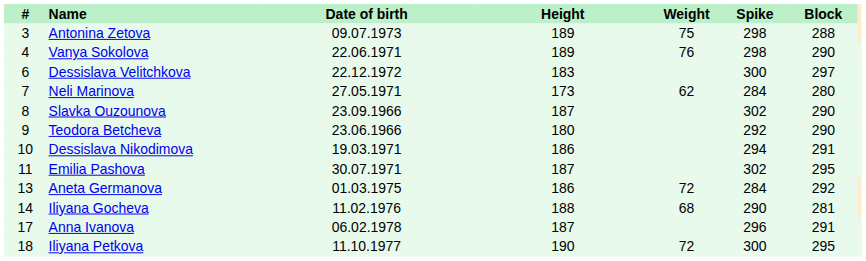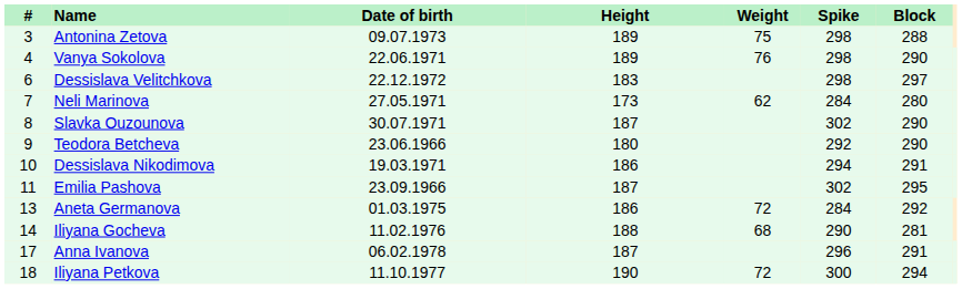 <table border=0 cellpadding=2 cellspacing=0  |- bgcolor=#FFECCE style="text-align:center; font-size:90%;" width=100%>
 <tr bgcolor=#BBF0C9>
 <th width=5%>#</th>
 <th width=25% align=left>Name</th>
 <th width=25%>Date of birth</th>
 <th width=21%>Height</th>
 <th width=8%>Weight</th>
 <th width=8%>Spike</th>
 <th width=8%>Block</th>
 </tr>
 <tr bgcolor=#E7FAEC>
 <td>3</td>
 <td align=left><a href='#'>Antonina Zetova</a></td>
 <td>09.07.1973</td>
 <td>189</td>
 <td>75</td>
 <td>298</td>
 <td>288</td>
 </tr>
 <tr bgcolor=#E7FAEC>
 <td>4</td>
 <td align=left><a href='#'>Vanya Sokolova</a></td>
 <td>22.06.1971</td>
 <td>189</td>
 <td>76</td>
 <td>298</td>
 <td>290</td>
 <td></td>
 </tr>
 <tr bgcolor=#E7FAEC>
 <td>6</td>
 <td align=left><a href='#'>Dessislava Velitchkova</a></td>
 <td>22.12.1972</td>
 <td>183</td>
 <td></td>
-<td>300</td>
+<td>298</td>
 <td>297</td>
 <td></td>
 </tr>
 <tr bgcolor=#E7FAEC>
 <td>7</td>
 <td align=left><a href='#'>Neli Marinova</a></td>
 <td>27.05.1971</td>
 <td>173</td>
 <td>62</td>
 <td>284</td>
 <td>280</td>
 <td></td>
 </tr>
 <tr bgcolor=#E7FAEC>
 <td>8</td>
 <td align=left><a href='#'>Slavka Ouzounova</a></td>
-<td>23.09.1966</td>
+<td>30.07.1971</td>
 <td>187</td>
 <td></td>
 <td>302</td>
 <td>290</td>
 <td></td>
 </tr>
 <tr bgcolor=#E7FAEC>
 <td>9</td>
 <td align=left><a href='#'>Teodora Betcheva</a></td>
 <td>23.06.1966</td>
 <td>180</td>
 <td></td>
 <td>292</td>
 <td>290</td>
 <td></td>
 </tr>
 <tr bgcolor=#E7FAEC>
 <td>10</td>
 <td align=left><a href='#'>Dessislava Nikodimova</a></td>
 <td>19.03.1971</td>
 <td>186</td>
 <td></td>
 <td>294</td>
 <td>291</td>
 <td></td>
 </tr>
 <tr bgcolor=#E7FAEC>
 <td>11</td>
 <td align=left><a href='#'>Emilia Pashova</a></td>
-<td>30.07.1971</td>
+<td>23.09.1966</td>
 <td>187</td>
 <td></td>
 <td>302</td>
 <td>295</td>
 <td></td>
 </tr>
 <tr bgcolor=#E7FAEC>
 <td>13</td>
 <td align=left><a href='#'>Aneta Germanova</a></td>
 <td>01.03.1975</td>
 <td>186</td>
 <td>72</td>
 <td>284</td>
 <td>292</td>
 </tr>
 <tr bgcolor=#E7FAEC>
 <td>14</td>
 <td align=left><a href='#'>Iliyana Gocheva</a></td>
 <td>11.02.1976</td>
 <td>188</td>
 <td>68</td>
 <td>290</td>
 <td>281</td>
 </tr>
 <tr bgcolor=#E7FAEC>
 <td>17</td>
 <td align=left><a href='#'>Anna Ivanova</a></td>
 <td>06.02.1978</td>
 <td>187</td>
 <td></td>
 <td>296</td>
 <td>291</td>
 <td></td>
 </tr>
 <tr bgcolor=#E7FAEC>
 <td>18</td>
 <td align=left><a href='#'>Iliyana Petkova</a></td>
 <td>11.10.1977</td>
 <td>190</td>
 <td>72</td>
 <td>300</td>
-<td>295</td>
+<td>294</td>
 <td></td>
 </tr>
 </table>
